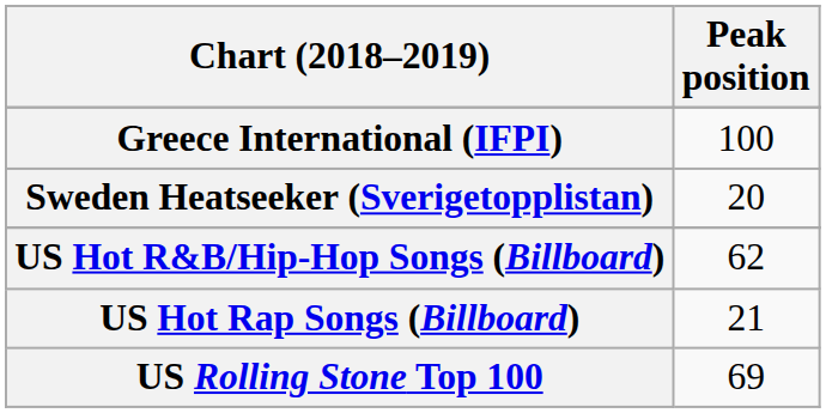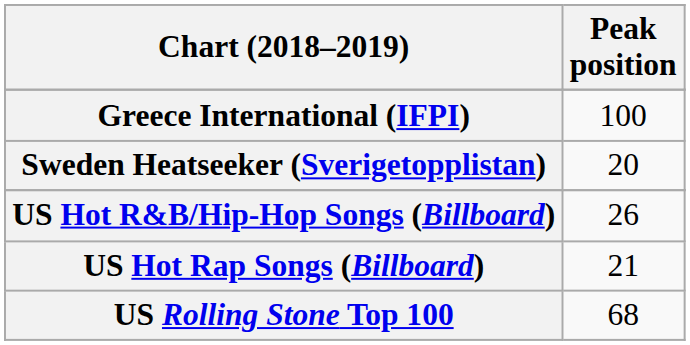 <table class="wikitable plainrowheaders sortable" style="text-align:center">
 <tr>
 <th scope="col">Chart (2018–2019)</th>
 <th scope="col">Peak<br> position</th>
 </tr>
 <tr>
 </tr>
 <tr>
 <th scope="row">Greece International (<a href='#'>IFPI</a>)</th>
 <td>100</td>
 </tr>
 <tr>
 <th scope="row">Sweden Heatseeker (<a href='#'>Sverigetopplistan</a>)</th>
 <td>20</td>
 </tr>
 <tr>
 </tr>
 <tr>
 <th scope="row">US <a href='#'>Hot R&B/Hip-Hop Songs</a> (<em><a href='#'>Billboard</a></em>)</th>
-<td>62</td>
+<td>26</td>
 </tr>
 <tr>
 <th scope="row">US <a href='#'>Hot Rap Songs</a> (<em><a href='#'>Billboard</a></em>)</th>
 <td>21</td>
 </tr>
 <tr>
 <th scope="row">US <a href='#'><em>Rolling Stone</em> Top 100</a></th>
-<td>69</td>
+<td>68</td>
 </tr>
 </table>
